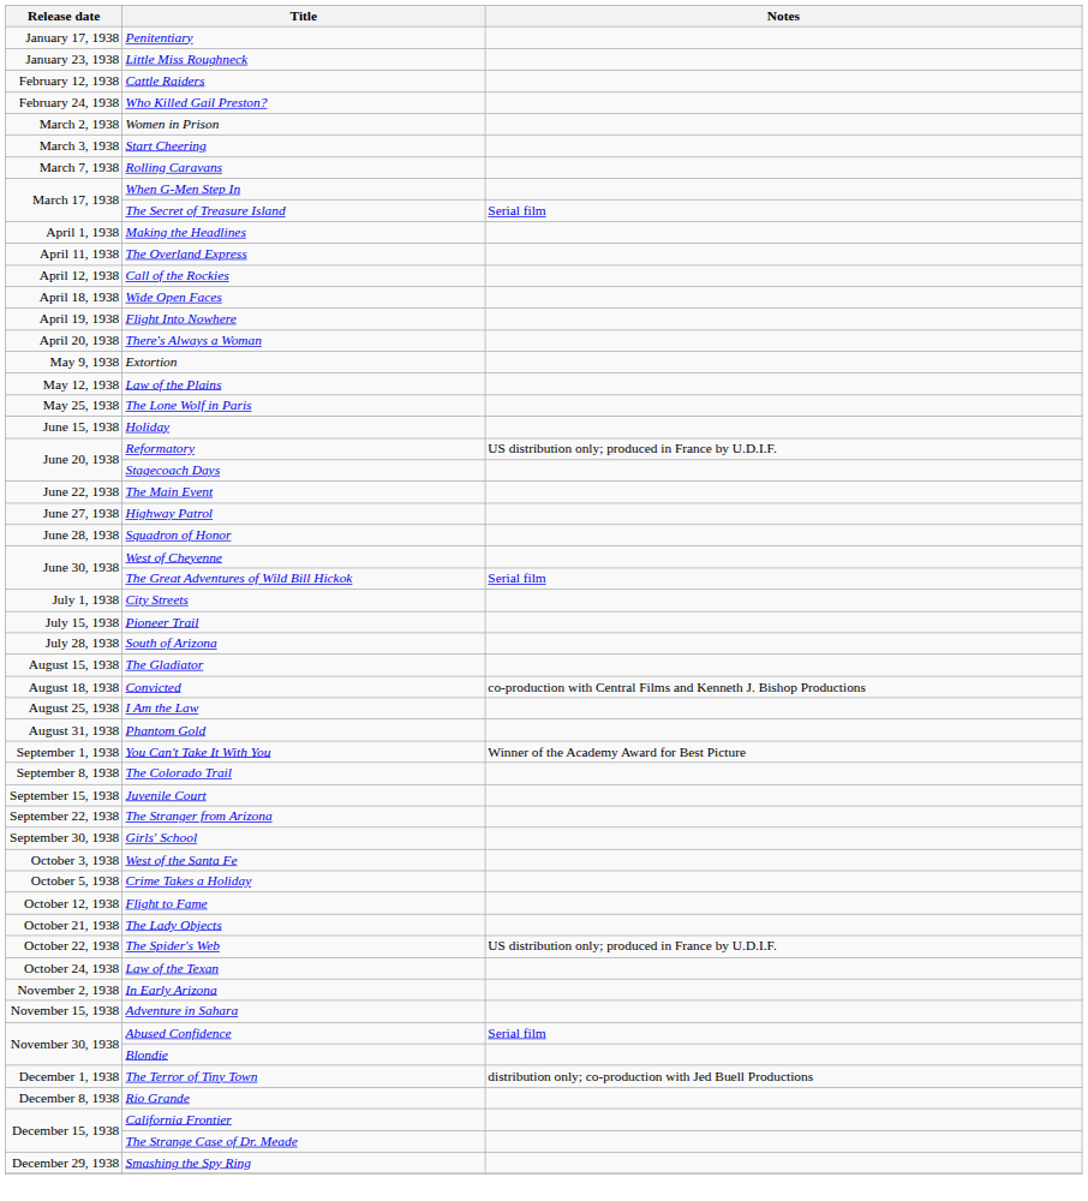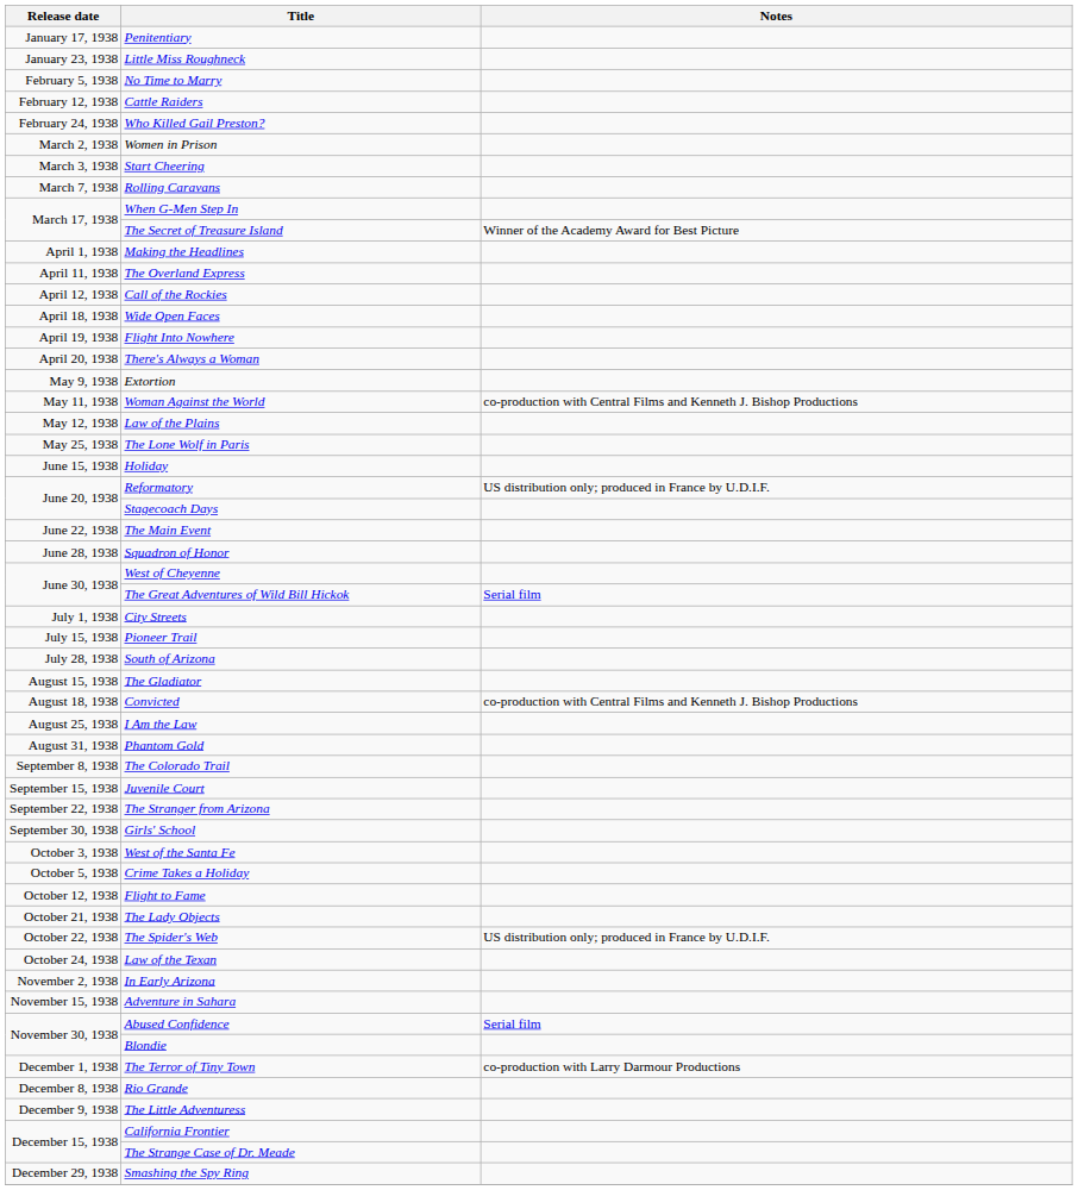 <table class="wikitable sortable" style="width:100%;">
 <tr>
 <th scope="col" style="width:130px;">Release date</th>
 <th>Title</th>
 <th>Notes</th>
 </tr>
 <tr>
 <td style="text-align:right;">January 17, 1938</td>
 <td><em><a href='#'>Penitentiary</a></em></td>
 <td></td>
 </tr>
 <tr>
 <td style="text-align:right;">January 23, 1938</td>
 <td><em><a href='#'>Little Miss Roughneck</a></em></td>
+<td></td>
+</tr>
+<tr>
+<td style="text-align:right;">February 5, 1938</td>
+<td><em><a href='#'>No Time to Marry</a></em></td>
 <td></td>
 </tr>
 <tr>
 <td style="text-align:right;">February 12, 1938</td>
 <td><em><a href='#'>Cattle Raiders</a></em></td>
 <td></td>
 </tr>
 <tr>
 <td style="text-align:right;">February 24, 1938</td>
 <td><em><a href='#'>Who Killed Gail Preston?</a></em></td>
 <td></td>
 </tr>
 <tr>
 <td style="text-align:right;">March 2, 1938</td>
 <td><em>Women in Prison</em></td>
 <td></td>
 </tr>
 <tr>
 <td style="text-align:right;">March 3, 1938</td>
 <td><em><a href='#'>Start Cheering</a></em></td>
 <td></td>
 </tr>
 <tr>
 <td style="text-align:right;">March 7, 1938</td>
 <td><em><a href='#'>Rolling Caravans</a></em></td>
 <td></td>
 </tr>
 <tr>
 <td style="text-align:right;" rowspan="2">March 17, 1938</td>
 <td><em><a href='#'>When G-Men Step In</a></em></td>
 <td></td>
 </tr>
 <tr>
 <td><em><a href='#'>The Secret of Treasure Island</a></em></td>
-<td><a href='#'>Serial film</a></td>
+<td>Winner of the Academy Award for Best Picture</td>
 </tr>
 <tr>
 <td style="text-align:right;">April 1, 1938</td>
 <td><em><a href='#'>Making the Headlines</a></em></td>
 <td></td>
 </tr>
 <tr>
 <td style="text-align:right;">April 11, 1938</td>
 <td><em><a href='#'>The Overland Express</a></em></td>
 <td></td>
 </tr>
 <tr>
 <td style="text-align:right;">April 12, 1938</td>
 <td><em><a href='#'>Call of the Rockies</a></em></td>
 <td></td>
 </tr>
 <tr>
 <td style="text-align:right;">April 18, 1938</td>
 <td><em><a href='#'>Wide Open Faces</a></em></td>
 <td></td>
 </tr>
 <tr>
 <td style="text-align:right;">April 19, 1938</td>
 <td><em><a href='#'>Flight Into Nowhere</a></em></td>
 <td></td>
 </tr>
 <tr>
 <td style="text-align:right;">April 20, 1938</td>
 <td><em><a href='#'>There's Always a Woman</a></em></td>
 <td></td>
 </tr>
 <tr>
 <td style="text-align:right;">May 9, 1938</td>
 <td><em>Extortion</em></td>
 <td></td>
 </tr>
 <tr>
+<td style="text-align:right;">May 11, 1938</td>
+<td><em><a href='#'>Woman Against the World</a></em></td>
+<td>co-production with Central Films and Kenneth J. Bishop Productions</td>
+</tr>
+<tr>
 <td style="text-align:right;">May 12, 1938</td>
 <td><em><a href='#'>Law of the Plains</a></em></td>
 <td></td>
 </tr>
 <tr>
 <td style="text-align:right;">May 25, 1938</td>
 <td><em><a href='#'>The Lone Wolf in Paris</a></em></td>
 <td></td>
 </tr>
 <tr>
 <td style="text-align:right;">June 15, 1938</td>
 <td><em><a href='#'>Holiday</a></em></td>
 <td></td>
 </tr>
 <tr>
 <td style="text-align:right;" rowspan="2">June 20, 1938</td>
 <td><em><a href='#'>Reformatory</a></em></td>
 <td>US distribution only; produced in France by U.D.I.F.</td>
 </tr>
 <tr>
 <td><em><a href='#'>Stagecoach Days</a></em></td>
 <td></td>
 </tr>
 <tr>
 <td style="text-align:right;">June 22, 1938</td>
 <td><em><a href='#'>The Main Event</a></em></td>
-<td></td>
-</tr>
-<tr>
-<td style="text-align:right;">June 27, 1938</td>
-<td><em><a href='#'>Highway Patrol</a></em></td>
 <td></td>
 </tr>
 <tr>
 <td style="text-align:right;">June 28, 1938</td>
 <td><em><a href='#'>Squadron of Honor</a></em></td>
 <td></td>
 </tr>
 <tr>
 <td style="text-align:right;" rowspan="2">June 30, 1938</td>
 <td><em><a href='#'>West of Cheyenne</a></em></td>
 <td></td>
 </tr>
 <tr>
 <td><em><a href='#'>The Great Adventures of Wild Bill Hickok</a></em></td>
 <td><a href='#'>Serial film</a></td>
 </tr>
 <tr>
 <td style="text-align:right;">July 1, 1938</td>
 <td><em><a href='#'>City Streets</a></em></td>
 <td></td>
 </tr>
 <tr>
 <td style="text-align:right;">July 15, 1938</td>
 <td><em><a href='#'>Pioneer Trail</a></em></td>
 <td></td>
 </tr>
 <tr>
 <td style="text-align:right;">July 28, 1938</td>
 <td><em><a href='#'>South of Arizona</a></em></td>
 <td></td>
 </tr>
 <tr>
 <td style="text-align:right;">August 15, 1938</td>
 <td><em><a href='#'>The Gladiator</a></em></td>
 <td></td>
 </tr>
 <tr>
 <td style="text-align:right;">August 18, 1938</td>
 <td><em><a href='#'>Convicted</a></em></td>
 <td>co-production with Central Films and Kenneth J. Bishop Productions</td>
 </tr>
 <tr>
 <td style="text-align:right;">August 25, 1938</td>
 <td><em><a href='#'>I Am the Law</a></em></td>
 <td></td>
 </tr>
 <tr>
 <td style="text-align:right;">August 31, 1938</td>
 <td><em><a href='#'>Phantom Gold</a></em></td>
 <td></td>
-</tr>
-<tr>
-<td style="text-align:right;">September 1, 1938</td>
-<td><em><a href='#'>You Can't Take It With You</a></em></td>
-<td>Winner of the Academy Award for Best Picture</td>
 </tr>
 <tr>
 <td style="text-align:right;">September 8, 1938</td>
 <td><em><a href='#'>The Colorado Trail</a></em></td>
 <td></td>
 </tr>
 <tr>
 <td style="text-align:right;">September 15, 1938</td>
 <td><em><a href='#'>Juvenile Court</a></em></td>
 <td></td>
 </tr>
 <tr>
 <td style="text-align:right;">September 22, 1938</td>
 <td><em><a href='#'>The Stranger from Arizona</a></em></td>
 <td></td>
 </tr>
 <tr>
 <td style="text-align:right;">September 30, 1938</td>
 <td><em><a href='#'>Girls' School</a></em></td>
 <td></td>
 </tr>
 <tr>
 <td style="text-align:right;">October 3, 1938</td>
 <td><em><a href='#'>West of the Santa Fe</a></em></td>
 <td></td>
 </tr>
 <tr>
 <td style="text-align:right;">October 5, 1938</td>
 <td><em><a href='#'>Crime Takes a Holiday</a></em></td>
 <td></td>
 </tr>
 <tr>
 <td style="text-align:right;">October 12, 1938</td>
 <td><em><a href='#'>Flight to Fame</a></em></td>
 <td></td>
 </tr>
 <tr>
 <td style="text-align:right;">October 21, 1938</td>
 <td><em><a href='#'>The Lady Objects</a></em></td>
 <td></td>
 </tr>
 <tr>
 <td style="text-align:right;">October 22, 1938</td>
 <td><em><a href='#'>The Spider's Web</a></em></td>
 <td>US distribution only; produced in France by U.D.I.F.</td>
 </tr>
 <tr>
 <td style="text-align:right;">October 24, 1938</td>
 <td><em><a href='#'>Law of the Texan</a></em></td>
 <td></td>
 </tr>
 <tr>
 <td style="text-align:right;">November 2, 1938</td>
 <td><em><a href='#'>In Early Arizona</a></em></td>
 <td></td>
 </tr>
 <tr>
 <td style="text-align:right;">November 15, 1938</td>
 <td><em><a href='#'>Adventure in Sahara</a></em></td>
 <td></td>
 </tr>
 <tr>
 <td style="text-align:right;" rowspan="2">November 30, 1938</td>
 <td><em><a href='#'>Abused Confidence</a></em></td>
 <td><a href='#'>Serial film</a></td>
 </tr>
 <tr>
 <td><em><a href='#'>Blondie</a></em></td>
 <td></td>
 </tr>
 <tr>
 <td style="text-align:right;">December 1, 1938</td>
 <td><em><a href='#'>The Terror of Tiny Town</a></em></td>
-<td>distribution only; co-production with Jed Buell Productions</td>
+<td>co-production with Larry Darmour Productions</td>
 </tr>
 <tr>
 <td style="text-align:right;">December 8, 1938</td>
 <td><em><a href='#'>Rio Grande</a></em></td>
+<td></td>
+</tr>
+<tr>
+<td style="text-align:right;">December 9, 1938</td>
+<td><em><a href='#'>The Little Adventuress</a></em></td>
 <td></td>
 </tr>
 <tr>
 <td style="text-align:right;" rowspan="2">December 15, 1938</td>
 <td><em><a href='#'>California Frontier</a></em></td>
 <td></td>
 </tr>
 <tr>
 <td><em><a href='#'>The Strange Case of Dr. Meade</a></em></td>
 <td></td>
 </tr>
 <tr>
 <td style="text-align:right;">December 29, 1938</td>
 <td><em><a href='#'>Smashing the Spy Ring</a></em></td>
 <td></td>
 </tr>
 <tr>
 </tr>
 </table>
